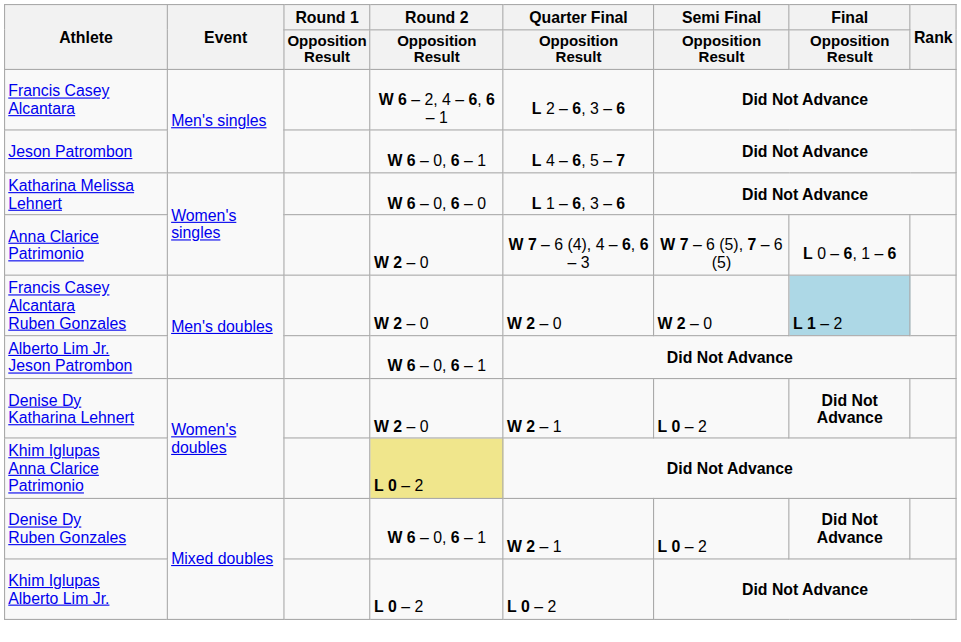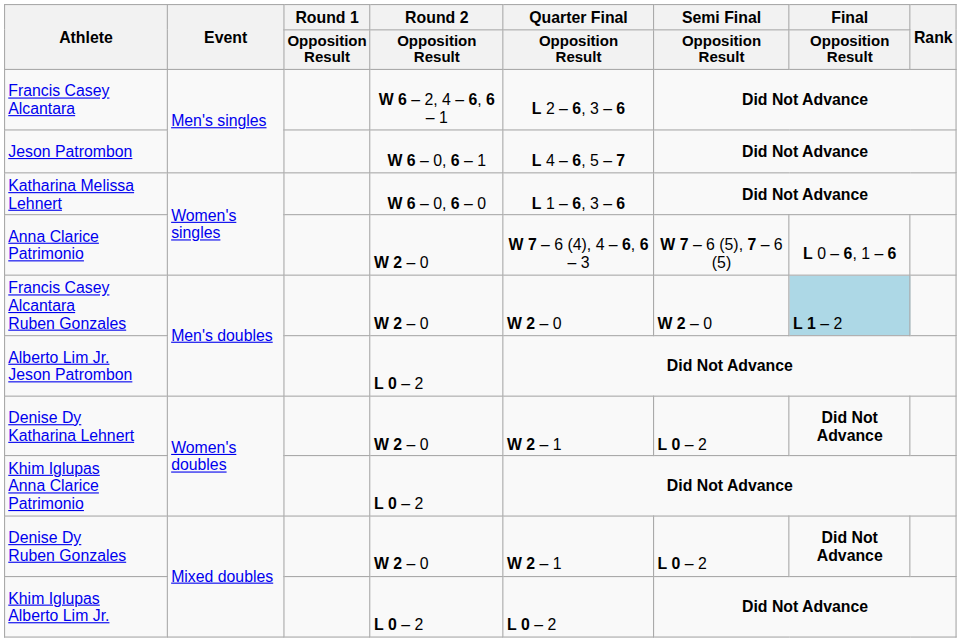 <table class="wikitable" width="98%" style="text-align:left; font-size:90%">
 <tr>
 <th rowspan=2>Athlete</th>
 <th rowspan=2>Event</th>
 <th>Round 1</th>
 <th>Round 2</th>
 <th>Quarter Final</th>
 <th>Semi Final</th>
 <th>Final</th>
 <th rowspan=2>Rank</th>
 </tr>
 <tr style="font-size:95%">
 <th>Opposition<br>Result</th>
 <th>Opposition<br>Result</th>
 <th>Opposition<br>Result</th>
 <th>Opposition<br>Result</th>
 <th>Opposition<br>Result</th>
 </tr>
 <tr>
 <td><a href='#'>Francis Casey Alcantara</a></td>
 <td rowspan=2><a href='#'>Men's singles</a></td>
 <td></td>
 <td align=center> <br> <strong>W</strong> <strong>6</strong> – 2, 4 – <strong>6</strong>, <strong>6</strong> – 1</td>
 <td align=center> <br> <strong>L</strong> 2 – <strong>6</strong>, 3 – <strong>6</strong></td>
 <td align=center colspan=3><strong>Did Not Advance</strong></td>
 </tr>
 <tr>
 <td><a href='#'>Jeson Patrombon</a></td>
 <td></td>
 <td align=center> <br> <strong>W</strong> <strong>6</strong> – 0, <strong>6</strong> – 1</td>
 <td align=center> <br> <strong>L</strong> 4 – <strong>6</strong>, 5 – <strong>7</strong></td>
 <td align=center colspan=3><strong>Did Not Advance</strong></td>
 </tr>
 <tr>
 <td><a href='#'>Katharina Melissa Lehnert</a></td>
 <td rowspan=2><a href='#'>Women's singles</a></td>
 <td></td>
 <td align=center> <br> <strong>W</strong> <strong>6</strong> – 0, <strong>6</strong> – 0</td>
 <td align=center> <br> <strong>L</strong> 1 – <strong>6</strong>, 3 – <strong>6</strong></td>
 <td align=center colspan=3><strong>Did Not Advance</strong></td>
 </tr>
 <tr>
 <td><a href='#'>Anna Clarice Patrimonio</a></td>
 <td></td>
 <td> <br>  <br> <strong>W</strong> <strong>2</strong> – 0</td>
 <td align=center> <br> <strong>W</strong> <strong>7</strong> – 6 (4), 4 – <strong>6</strong>, <strong>6</strong> – 3</td>
 <td align=center> <br> <strong>W</strong> <strong>7</strong> – 6 (5), <strong>7</strong> – 6 (5)</td>
 <td align=center> <br> <strong>L</strong> 0 – <strong>6</strong>, 1 – <strong>6</strong></td>
 <td align=center></td>
 </tr>
 <tr>
 <td><a href='#'>Francis Casey Alcantara</a><br><a href='#'>Ruben Gonzales</a></td>
 <td rowspan=2><a href='#'>Men's doubles</a></td>
 <td></td>
 <td> <br>  <br> <strong>W</strong> <strong>2</strong> – 0</td>
 <td> <br>  <br> <strong>W</strong> <strong>2</strong> – 0</td>
 <td> <br>  <br> <strong>W</strong> <strong>2</strong> – 0</td>
 <td style="background: lightblue;"> <br>  <br> <strong>L</strong> <strong>1</strong> – 2</td>
 <td align=center></td>
 </tr>
 <tr>
 <td><a href='#'>Alberto Lim Jr.</a><br><a href='#'>Jeson Patrombon</a></td>
 <td></td>
-<td align=center> <br> <strong>W</strong> <strong>6</strong> – 0, <strong>6</strong> – 1</td>
+<td> <br>  <br> <strong>L</strong> <strong>0</strong> – 2</td>
 <td align=center colspan=4><strong>Did Not Advance</strong></td>
 </tr>
 <tr>
 <td><a href='#'>Denise Dy</a><br><a href='#'>Katharina Lehnert</a></td>
 <td rowspan=2><a href='#'>Women's doubles</a></td>
 <td></td>
 <td> <br>  <br> <strong>W</strong> <strong>2</strong> – 0</td>
 <td> <br>  <br> <strong>W</strong> <strong>2</strong> – 1</td>
 <td> <br>  <br> <strong>L</strong> <strong>0</strong> – 2</td>
 <td align=center colspan=1><strong>Did Not Advance</strong></td>
 <td align=center></td>
 </tr>
 <tr>
 <td><a href='#'>Khim Iglupas</a><br><a href='#'>Anna Clarice Patrimonio</a></td>
 <td></td>
-<td style="background: khaki;"> <br>  <br> <strong>L</strong> <strong>0</strong> – 2</td>
+<td> <br>  <br> <strong>L</strong> <strong>0</strong> – 2</td>
 <td align=center colspan=4><strong>Did Not Advance</strong></td>
 </tr>
 <tr>
 <td><a href='#'>Denise Dy</a><br><a href='#'>Ruben Gonzales</a></td>
 <td rowspan=2><a href='#'>Mixed doubles</a></td>
 <td></td>
-<td align=center> <br> <strong>W</strong> <strong>6</strong> – 0, <strong>6</strong> – 1</td>
+<td> <br>  <br> <strong>W</strong> <strong>2</strong> – 0</td>
 <td> <br>  <br> <strong>W</strong> <strong>2</strong> – 1</td>
 <td> <br>  <br> <strong>L</strong> <strong>0</strong> – 2</td>
 <td align=center colspan=1><strong>Did Not Advance</strong></td>
 <td align=center></td>
 </tr>
 <tr>
 <td><a href='#'>Khim Iglupas</a><br><a href='#'>Alberto Lim Jr.</a></td>
 <td></td>
 <td> <br>  <br> <strong>L</strong> <strong>0</strong> – 2</td>
 <td> <br>  <br> <strong>L</strong> <strong>0</strong> – 2</td>
 <td align=center colspan=3><strong>Did Not Advance</strong></td>
 </tr>
 </table>
